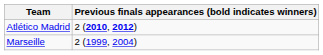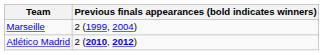 <table class="wikitable">
 <tr>
 <th>Team</th>
 <th>Previous finals appearances (bold indicates winners)</th>
 </tr>
 <tr>
+<td> <a href='#'>Marseille</a></td>
+<td>2 (<a href='#'>1999</a>, <a href='#'>2004</a>)</td>
+</tr>
+<tr>
 <td> <a href='#'>Atlético Madrid</a></td>
 <td>2 (<strong><a href='#'>2010</a></strong>, <strong><a href='#'>2012</a></strong>)</td>
 </tr>
-<tr>
-<td> <a href='#'>Marseille</a></td>
-<td>2 (<a href='#'>1999</a>, <a href='#'>2004</a>)</td>
-</tr>
 </table>
